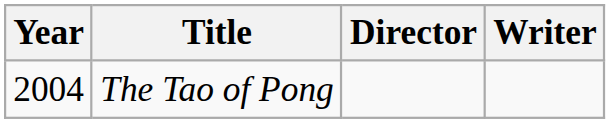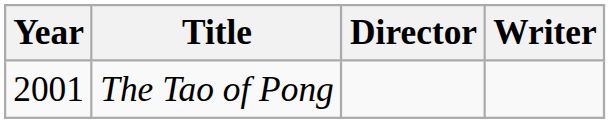 <table class="wikitable">
 <tr>
 <th>Year</th>
 <th>Title</th>
 <th>Director</th>
 <th>Writer</th>
 </tr>
 <tr>
-<td>2004</td>
+<td>2001</td>
 <td><em>The Tao of Pong</em></td>
 <td></td>
 <td></td>
 </tr>
 </table>
